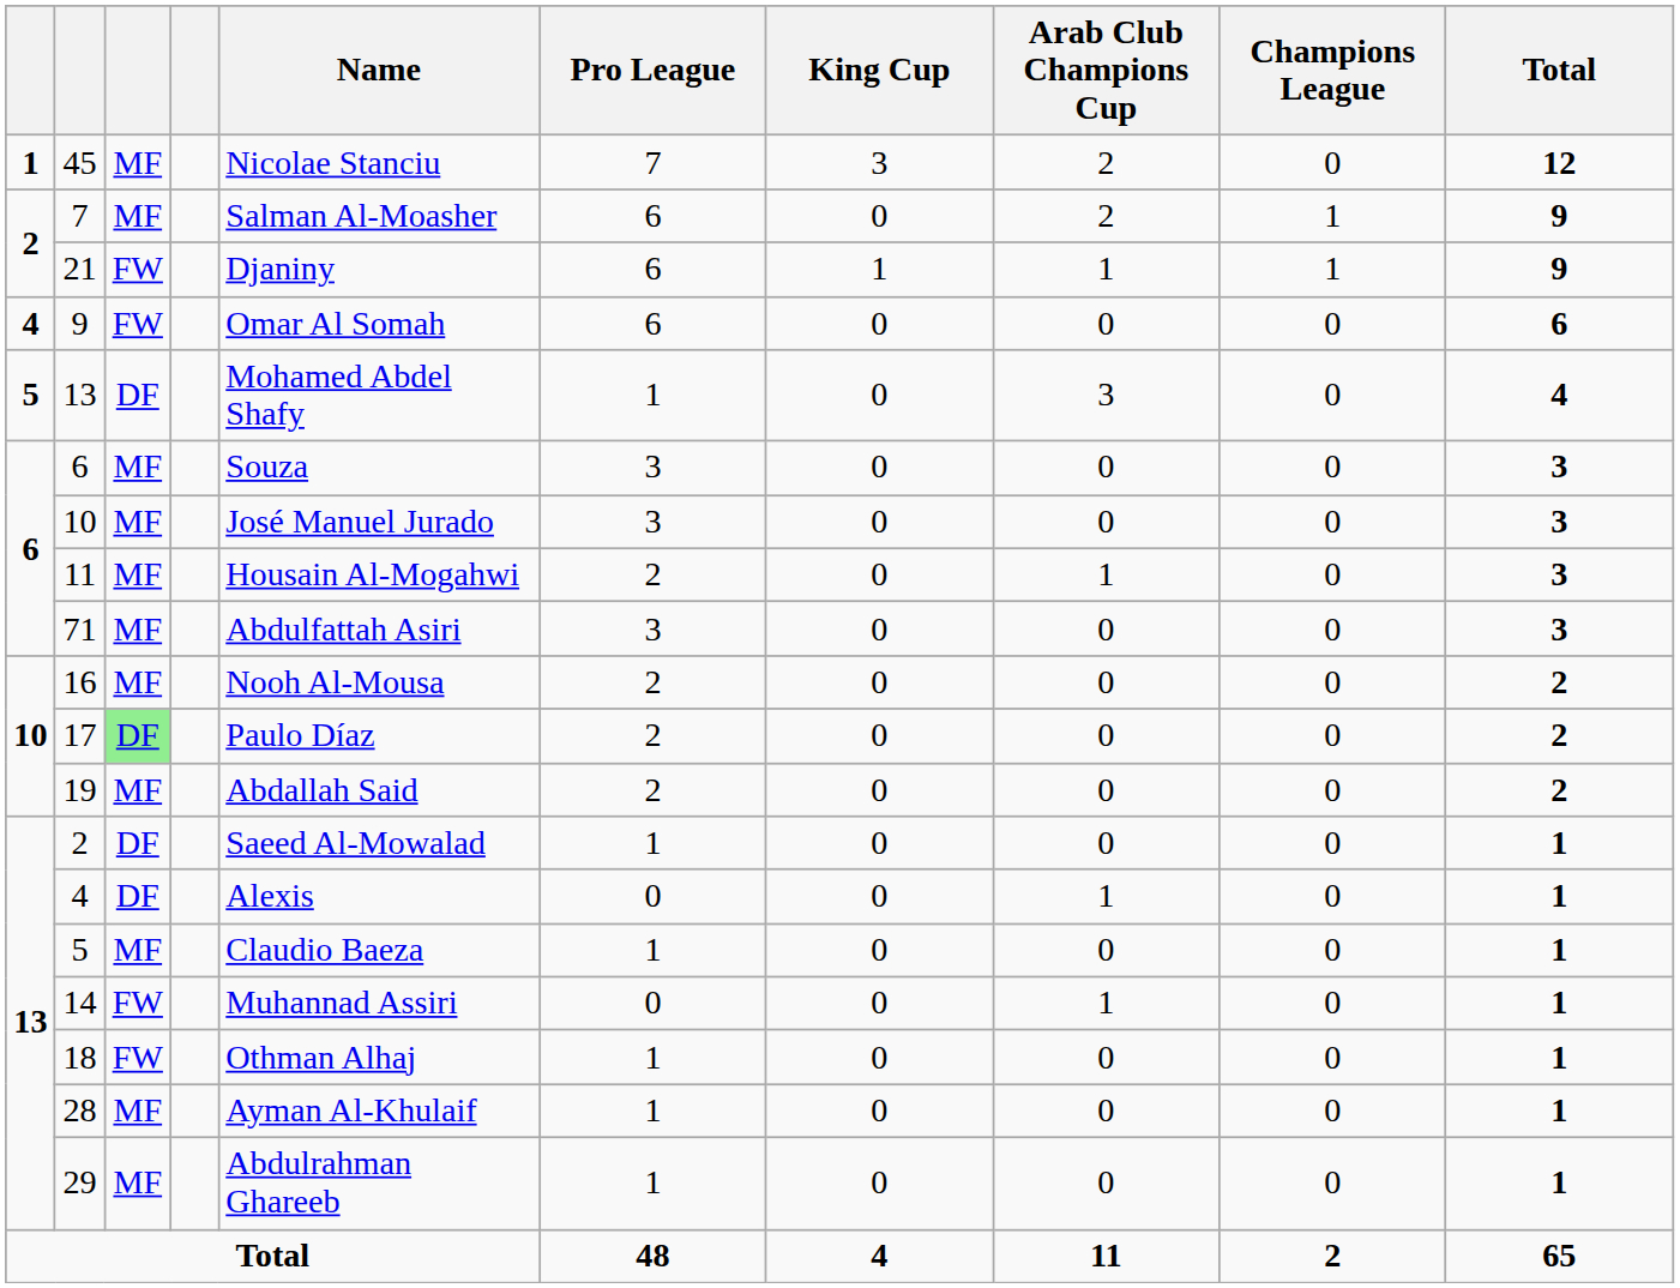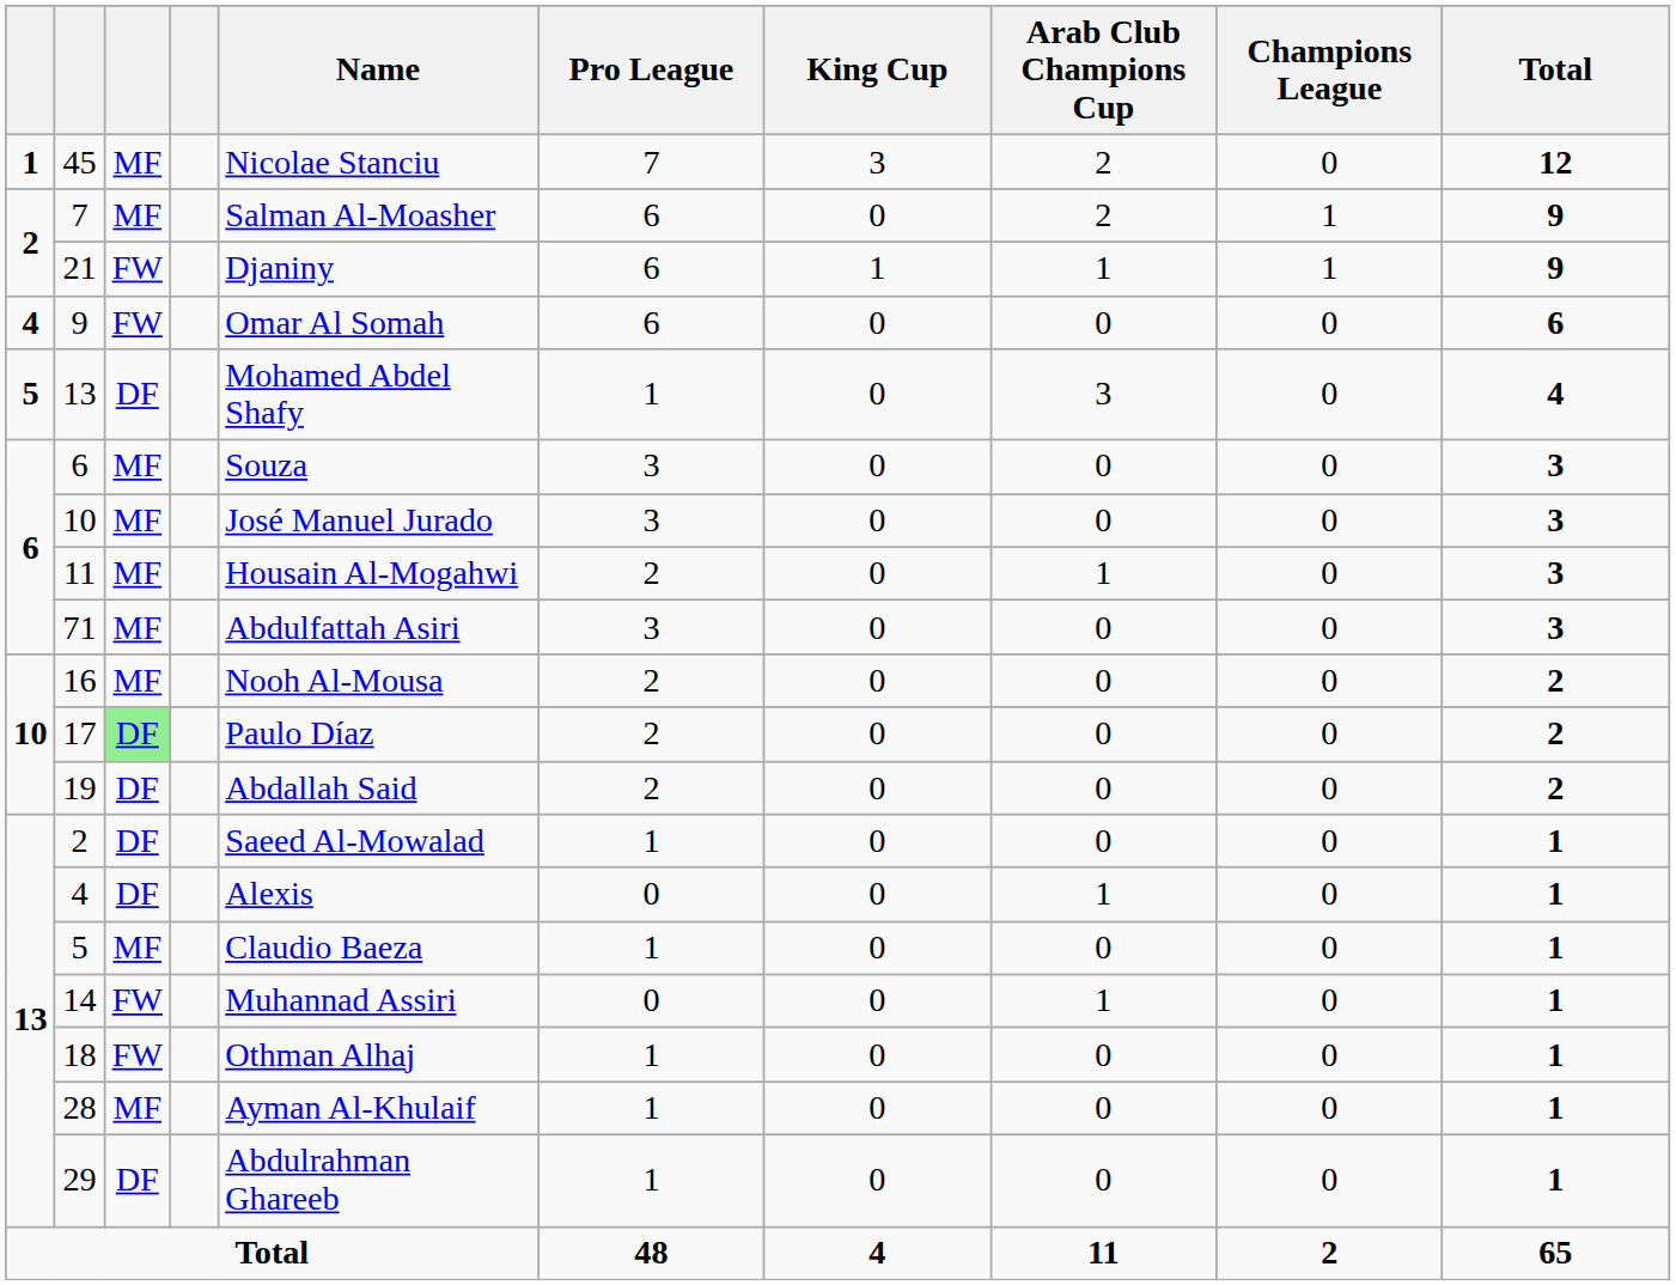 <table class="wikitable" style="text-align:center">
 <tr>
 <th width=15></th>
 <th width=15></th>
 <th width=15></th>
 <th width=15></th>
 <th width=145>Name</th>
 <th width=100>Pro League</th>
 <th width=100>King Cup</th>
 <th width=100>Arab Club Champions Cup</th>
 <th width=100>Champions League</th>
 <th width=100>Total</th>
 </tr>
 <tr>
 <td><strong>1</strong></td>
 <td>45</td>
 <td><a href='#'>MF</a></td>
 <td></td>
 <td align=left><a href='#'>Nicolae Stanciu</a></td>
 <td>7</td>
 <td>3</td>
 <td>2</td>
 <td>0</td>
 <td><strong>12</strong></td>
 </tr>
 <tr>
 <td rowspan=2><strong>2</strong></td>
 <td>7</td>
 <td><a href='#'>MF</a></td>
 <td></td>
 <td align=left><a href='#'>Salman Al-Moasher</a></td>
 <td>6</td>
 <td>0</td>
 <td>2</td>
 <td>1</td>
 <td><strong>9</strong></td>
 </tr>
 <tr>
 <td>21</td>
 <td><a href='#'>FW</a></td>
 <td></td>
 <td align=left><a href='#'>Djaniny</a></td>
 <td>6</td>
 <td>1</td>
 <td>1</td>
 <td>1</td>
 <td><strong>9</strong></td>
 </tr>
 <tr>
 <td><strong>4</strong></td>
 <td>9</td>
 <td><a href='#'>FW</a></td>
 <td></td>
 <td align=left><a href='#'>Omar Al Somah</a></td>
 <td>6</td>
 <td>0</td>
 <td>0</td>
 <td>0</td>
 <td><strong>6</strong></td>
 </tr>
 <tr>
 <td><strong>5</strong></td>
 <td>13</td>
 <td><a href='#'>DF</a></td>
 <td></td>
 <td align=left><a href='#'>Mohamed Abdel Shafy</a></td>
 <td>1</td>
 <td>0</td>
 <td>3</td>
 <td>0</td>
 <td><strong>4</strong></td>
 </tr>
 <tr>
 <td rowspan=4><strong>6</strong></td>
 <td>6</td>
 <td><a href='#'>MF</a></td>
 <td></td>
 <td align=left><a href='#'>Souza</a></td>
 <td>3</td>
 <td>0</td>
 <td>0</td>
 <td>0</td>
 <td><strong>3</strong></td>
 </tr>
 <tr>
 <td>10</td>
 <td><a href='#'>MF</a></td>
 <td></td>
 <td align=left><a href='#'>José Manuel Jurado</a></td>
 <td>3</td>
 <td>0</td>
 <td>0</td>
 <td>0</td>
 <td><strong>3</strong></td>
 </tr>
 <tr>
 <td>11</td>
 <td><a href='#'>MF</a></td>
 <td></td>
 <td align=left><a href='#'>Housain Al-Mogahwi</a></td>
 <td>2</td>
 <td>0</td>
 <td>1</td>
 <td>0</td>
 <td><strong>3</strong></td>
 </tr>
 <tr>
 <td>71</td>
 <td><a href='#'>MF</a></td>
 <td></td>
 <td align=left><a href='#'>Abdulfattah Asiri</a></td>
 <td>3</td>
 <td>0</td>
 <td>0</td>
 <td>0</td>
 <td><strong>3</strong></td>
 </tr>
 <tr>
 <td rowspan=3><strong>10</strong></td>
 <td>16</td>
 <td><a href='#'>MF</a></td>
 <td></td>
 <td align=left><a href='#'>Nooh Al-Mousa</a></td>
 <td>2</td>
 <td>0</td>
 <td>0</td>
 <td>0</td>
 <td><strong>2</strong></td>
 </tr>
 <tr>
 <td>17</td>
 <td style="background: lightgreen;"><a href='#'>DF</a></td>
 <td></td>
 <td align=left><a href='#'>Paulo Díaz</a></td>
 <td>2</td>
 <td>0</td>
 <td>0</td>
 <td>0</td>
 <td><strong>2</strong></td>
 </tr>
 <tr>
 <td>19</td>
-<td><a href='#'>MF</a></td>
+<td><a href='#'>DF</a></td>
 <td></td>
 <td align=left><a href='#'>Abdallah Said</a></td>
 <td>2</td>
 <td>0</td>
 <td>0</td>
 <td>0</td>
 <td><strong>2</strong></td>
 </tr>
 <tr>
 <td rowspan=7><strong>13</strong></td>
 <td>2</td>
 <td><a href='#'>DF</a></td>
 <td></td>
 <td align=left><a href='#'>Saeed Al-Mowalad</a></td>
 <td>1</td>
 <td>0</td>
 <td>0</td>
 <td>0</td>
 <td><strong>1</strong></td>
 </tr>
 <tr>
 <td>4</td>
 <td><a href='#'>DF</a></td>
 <td></td>
 <td align=left><a href='#'>Alexis</a></td>
 <td>0</td>
 <td>0</td>
 <td>1</td>
 <td>0</td>
 <td><strong>1</strong></td>
 </tr>
 <tr>
 <td>5</td>
 <td><a href='#'>MF</a></td>
 <td></td>
 <td align=left><a href='#'>Claudio Baeza</a></td>
 <td>1</td>
 <td>0</td>
 <td>0</td>
 <td>0</td>
 <td><strong>1</strong></td>
 </tr>
 <tr>
 <td>14</td>
 <td><a href='#'>FW</a></td>
 <td></td>
 <td align=left><a href='#'>Muhannad Assiri</a></td>
 <td>0</td>
 <td>0</td>
 <td>1</td>
 <td>0</td>
 <td><strong>1</strong></td>
 </tr>
 <tr>
 <td>18</td>
 <td><a href='#'>FW</a></td>
 <td></td>
 <td align=left><a href='#'>Othman Alhaj</a></td>
 <td>1</td>
 <td>0</td>
 <td>0</td>
 <td>0</td>
 <td><strong>1</strong></td>
 </tr>
 <tr>
 <td>28</td>
 <td><a href='#'>MF</a></td>
 <td></td>
 <td align=left><a href='#'>Ayman Al-Khulaif</a></td>
 <td>1</td>
 <td>0</td>
 <td>0</td>
 <td>0</td>
 <td><strong>1</strong></td>
 </tr>
 <tr>
 <td>29</td>
-<td><a href='#'>MF</a></td>
+<td><a href='#'>DF</a></td>
 <td></td>
 <td align=left><a href='#'>Abdulrahman Ghareeb</a></td>
 <td>1</td>
 <td>0</td>
 <td>0</td>
 <td>0</td>
 <td><strong>1</strong></td>
 </tr>
 <tr>
 <td colspan=5><strong>Total</strong></td>
 <td><strong>48</strong></td>
 <td><strong>4</strong></td>
 <td><strong>11</strong></td>
 <td><strong>2</strong></td>
 <td><strong>65</strong></td>
 </tr>
 </table>
